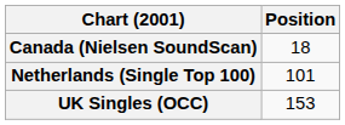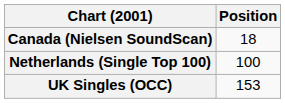 <table class="wikitable sortable plainrowheaders" style="text-align:center;">
 <tr>
 <th scope="col">Chart (2001)</th>
 <th scope="col">Position</th>
 </tr>
 <tr>
 <th scope="row">Canada (Nielsen SoundScan)</th>
 <td>18</td>
 </tr>
 <tr>
 <th scope="row">Netherlands (Single Top 100)</th>
-<td>101</td>
+<td>100</td>
 </tr>
 <tr>
 <th scope="row">UK Singles (OCC)</th>
 <td>153</td>
 </tr>
 </table>
